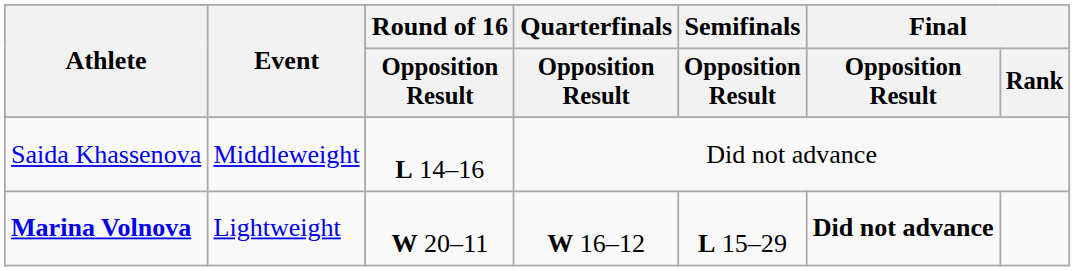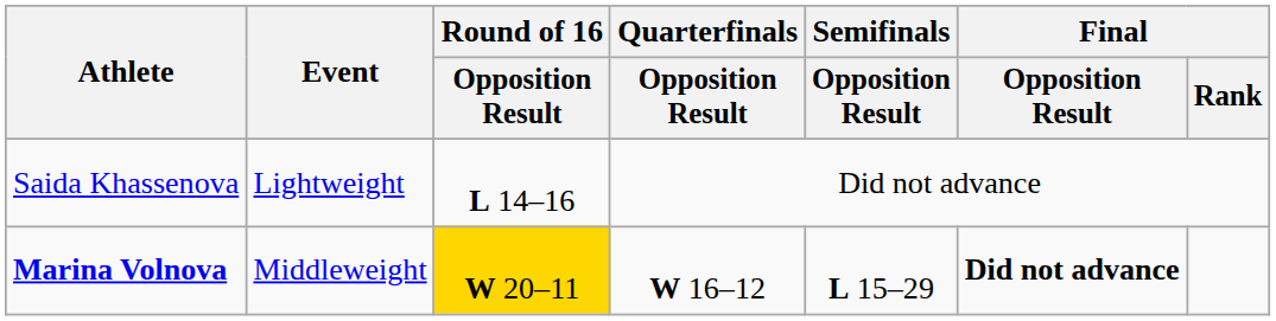 <table class="wikitable" style="font-size:90%;">
 <tr>
 <th rowspan=2>Athlete</th>
 <th rowspan=2>Event</th>
 <th>Round of 16</th>
 <th>Quarterfinals</th>
 <th>Semifinals</th>
 <th colspan=2>Final</th>
 </tr>
 <tr style="font-size:95%">
 <th>Opposition<br>Result</th>
 <th>Opposition<br>Result</th>
 <th>Opposition<br>Result</th>
 <th>Opposition<br>Result</th>
 <th>Rank</th>
 </tr>
 <tr align=center>
 <td align=left><a href='#'>Saida Khassenova</a></td>
-<td align=left><a href='#'>Middleweight</a></td>
+<td align=left><a href='#'>Lightweight</a></td>
 <td><br><strong>L</strong> 14–16</td>
 <td colspan=4>Did not advance</td>
 </tr>
 <tr align=center>
 <td align=left><strong><a href='#'>Marina Volnova</a></strong></td>
-<td align=left><a href='#'>Lightweight</a></td>
-<td><br><strong>W</strong> 20–11</td>
+<td align=left><a href='#'>Middleweight</a></td>
+<td style="background: gold;"><br><strong>W</strong> 20–11</td>
 <td><br><strong>W</strong> 16–12</td>
 <td><br><strong>L</strong> 15–29</td>
 <td><strong>Did not advance</strong></td>
 <td></td>
 </tr>
 </table>
